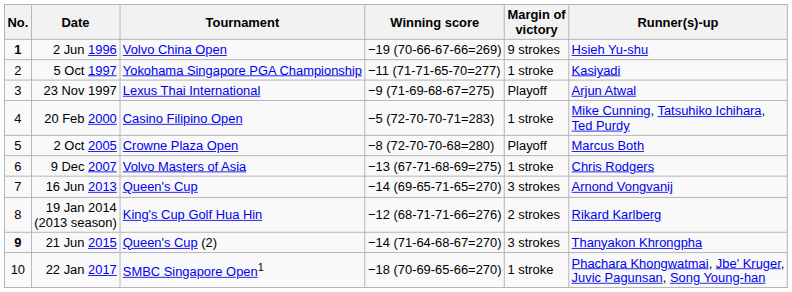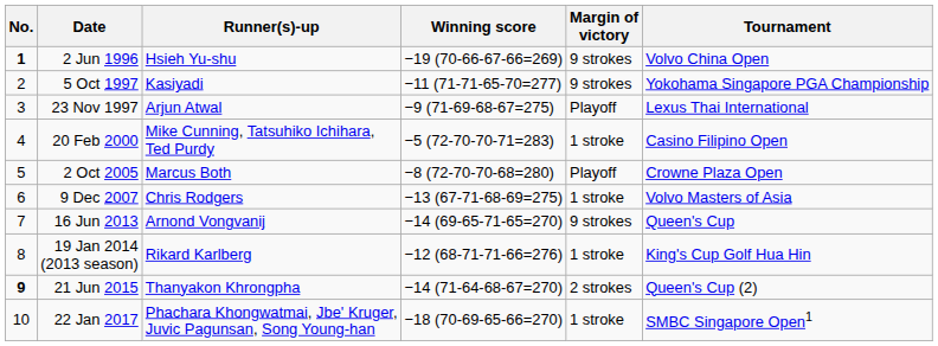 <table class="wikitable" style="font-size:95%;">
 <tr>
 <th>No.</th>
 <th>Date</th>
-<th>Tournament</th>
+<th>Runner(s)-up</th>
 <th>Winning score</th>
 <th>Margin of<br>victory</th>
-<th>Runner(s)-up</th>
+<th>Tournament</th>
 </tr>
 <tr>
 <td align=center><strong>1</strong></td>
 <td align=right>2 Jun <a href='#'>1996</a></td>
-<td><a href='#'>Volvo China Open</a></td>
+<td> <a href='#'>Hsieh Yu-shu</a></td>
 <td>−19 (70-66-67-66=269)</td>
 <td>9 strokes</td>
-<td> <a href='#'>Hsieh Yu-shu</a></td>
+<td><a href='#'>Volvo China Open</a></td>
 </tr>
 <tr>
 <td align=center>2</td>
 <td align=right>5 Oct <a href='#'>1997</a></td>
+<td> <a href='#'>Kasiyadi</a></td>
+<td>−11 (71-71-65-70=277)</td>
+<td>9 strokes</td>
 <td><a href='#'>Yokohama Singapore PGA Championship</a></td>
-<td>−11 (71-71-65-70=277)</td>
-<td>1 stroke</td>
-<td> <a href='#'>Kasiyadi</a></td>
 </tr>
 <tr>
 <td align=center>3</td>
 <td align=right>23 Nov 1997</td>
-<td><a href='#'>Lexus Thai International</a></td>
+<td> <a href='#'>Arjun Atwal</a></td>
 <td>−9 (71-69-68-67=275)</td>
 <td>Playoff</td>
-<td> <a href='#'>Arjun Atwal</a></td>
+<td><a href='#'>Lexus Thai International</a></td>
 </tr>
 <tr>
 <td align=center>4</td>
 <td align=right>20 Feb <a href='#'>2000</a></td>
-<td><a href='#'>Casino Filipino Open</a></td>
+<td> <a href='#'>Mike Cunning</a>,  <a href='#'>Tatsuhiko Ichihara</a>,<br> <a href='#'>Ted Purdy</a></td>
 <td>−5 (72-70-70-71=283)</td>
 <td>1 stroke</td>
-<td> <a href='#'>Mike Cunning</a>,  <a href='#'>Tatsuhiko Ichihara</a>,<br> <a href='#'>Ted Purdy</a></td>
+<td><a href='#'>Casino Filipino Open</a></td>
 </tr>
 <tr>
 <td align=center>5</td>
 <td align=right>2 Oct <a href='#'>2005</a></td>
-<td><a href='#'>Crowne Plaza Open</a></td>
+<td> <a href='#'>Marcus Both</a></td>
 <td>−8 (72-70-70-68=280)</td>
 <td>Playoff</td>
-<td> <a href='#'>Marcus Both</a></td>
+<td><a href='#'>Crowne Plaza Open</a></td>
 </tr>
 <tr>
 <td align=center>6</td>
 <td align=right>9 Dec <a href='#'>2007</a></td>
-<td><a href='#'>Volvo Masters of Asia</a></td>
+<td> <a href='#'>Chris Rodgers</a></td>
 <td>−13 (67-71-68-69=275)</td>
 <td>1 stroke</td>
-<td> <a href='#'>Chris Rodgers</a></td>
+<td><a href='#'>Volvo Masters of Asia</a></td>
 </tr>
 <tr>
 <td align=center>7</td>
 <td align=right>16 Jun <a href='#'>2013</a></td>
+<td> <a href='#'>Arnond Vongvanij</a></td>
+<td>−14 (69-65-71-65=270)</td>
+<td>9 strokes</td>
 <td><a href='#'>Queen's Cup</a></td>
-<td>−14 (69-65-71-65=270)</td>
-<td>3 strokes</td>
-<td> <a href='#'>Arnond Vongvanij</a></td>
 </tr>
 <tr>
 <td align=center>8</td>
 <td align=right>19 Jan 2014<br>(2013 season)</td>
+<td> <a href='#'>Rikard Karlberg</a></td>
+<td>−12 (68-71-71-66=276)</td>
+<td>1 stroke</td>
 <td><a href='#'>King's Cup Golf Hua Hin</a></td>
-<td>−12 (68-71-71-66=276)</td>
-<td>2 strokes</td>
-<td> <a href='#'>Rikard Karlberg</a></td>
 </tr>
 <tr>
 <td align=center><strong>9</strong></td>
 <td align=right>21 Jun <a href='#'>2015</a></td>
+<td> <a href='#'>Thanyakon Khrongpha</a></td>
+<td>−14 (71-64-68-67=270)</td>
+<td>2 strokes</td>
 <td><a href='#'>Queen's Cup</a> (2)</td>
-<td>−14 (71-64-68-67=270)</td>
-<td>3 strokes</td>
-<td> <a href='#'>Thanyakon Khrongpha</a></td>
 </tr>
 <tr>
 <td align=center>10</td>
 <td align=right>22 Jan <a href='#'>2017</a></td>
-<td><a href='#'>SMBC Singapore Open</a><sup>1</sup></td>
+<td> <a href='#'>Phachara Khongwatmai</a>,  <a href='#'>Jbe' Kruger</a>,<br> <a href='#'>Juvic Pagunsan</a>,  <a href='#'>Song Young-han</a></td>
 <td>−18 (70-69-65-66=270)</td>
 <td>1 stroke</td>
-<td> <a href='#'>Phachara Khongwatmai</a>,  <a href='#'>Jbe' Kruger</a>,<br> <a href='#'>Juvic Pagunsan</a>,  <a href='#'>Song Young-han</a></td>
+<td><a href='#'>SMBC Singapore Open</a><sup>1</sup></td>
 </tr>
 </table>
